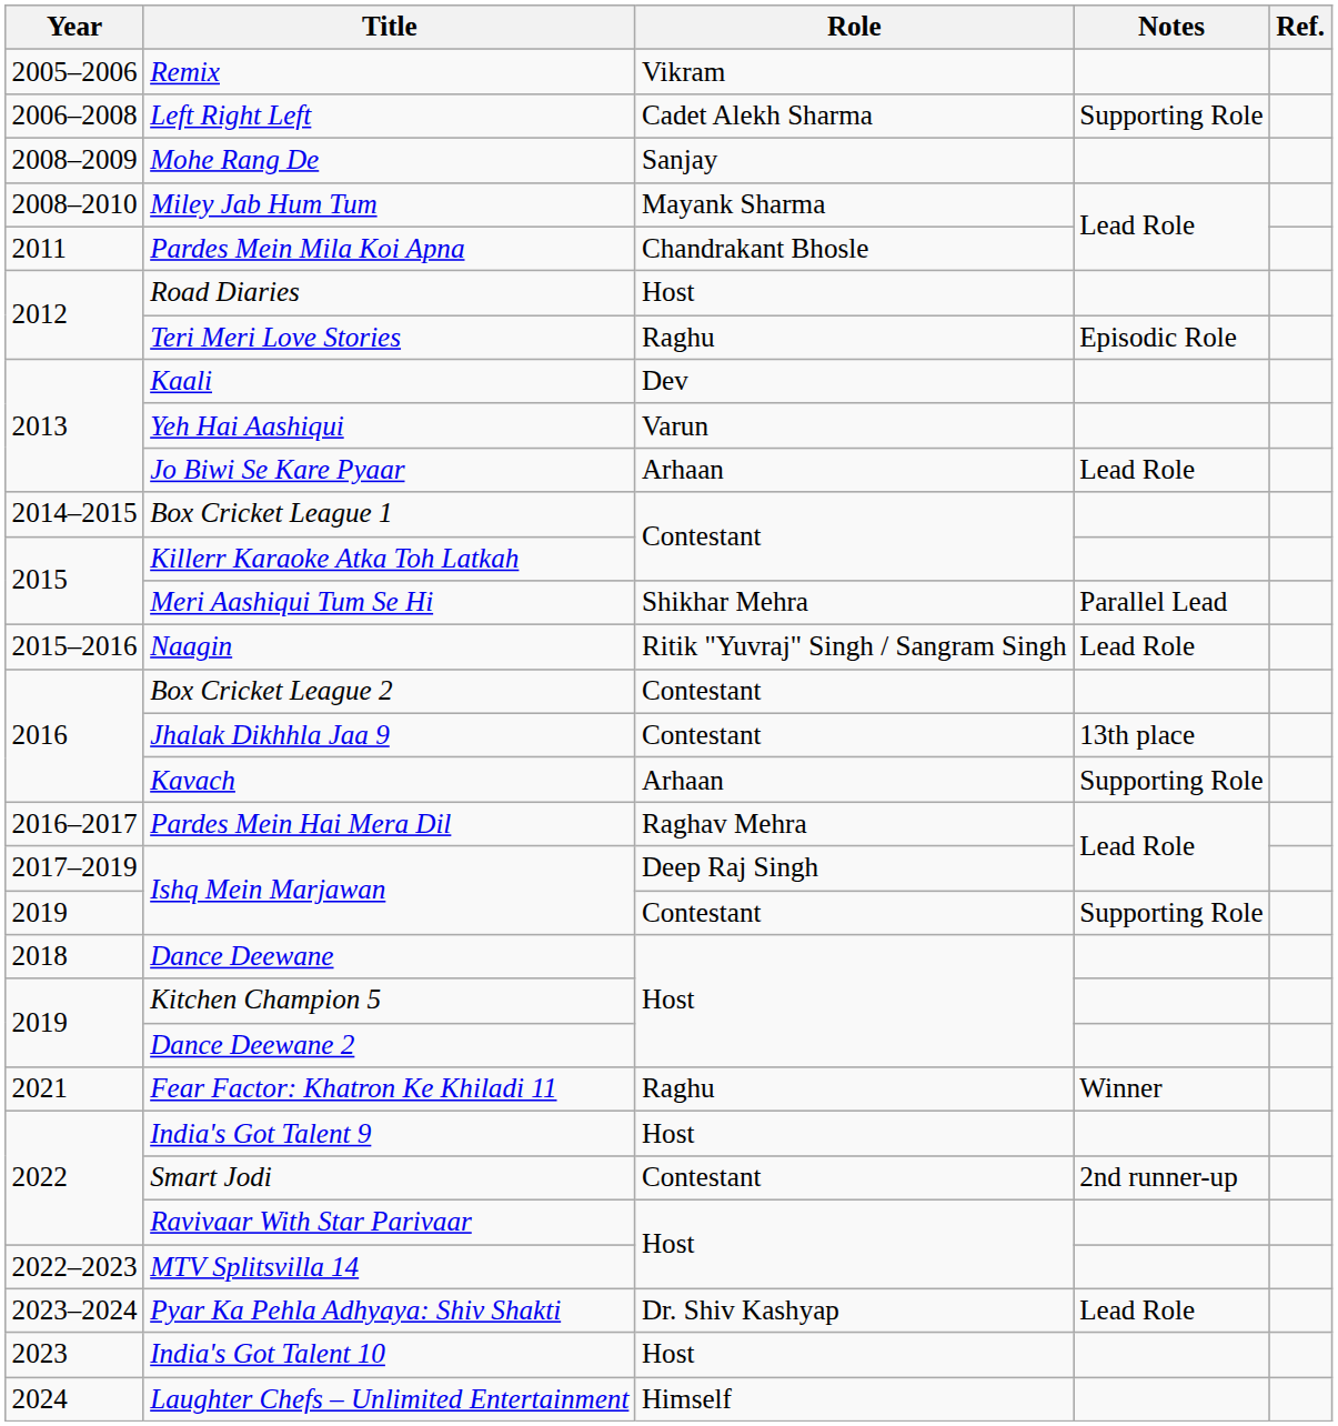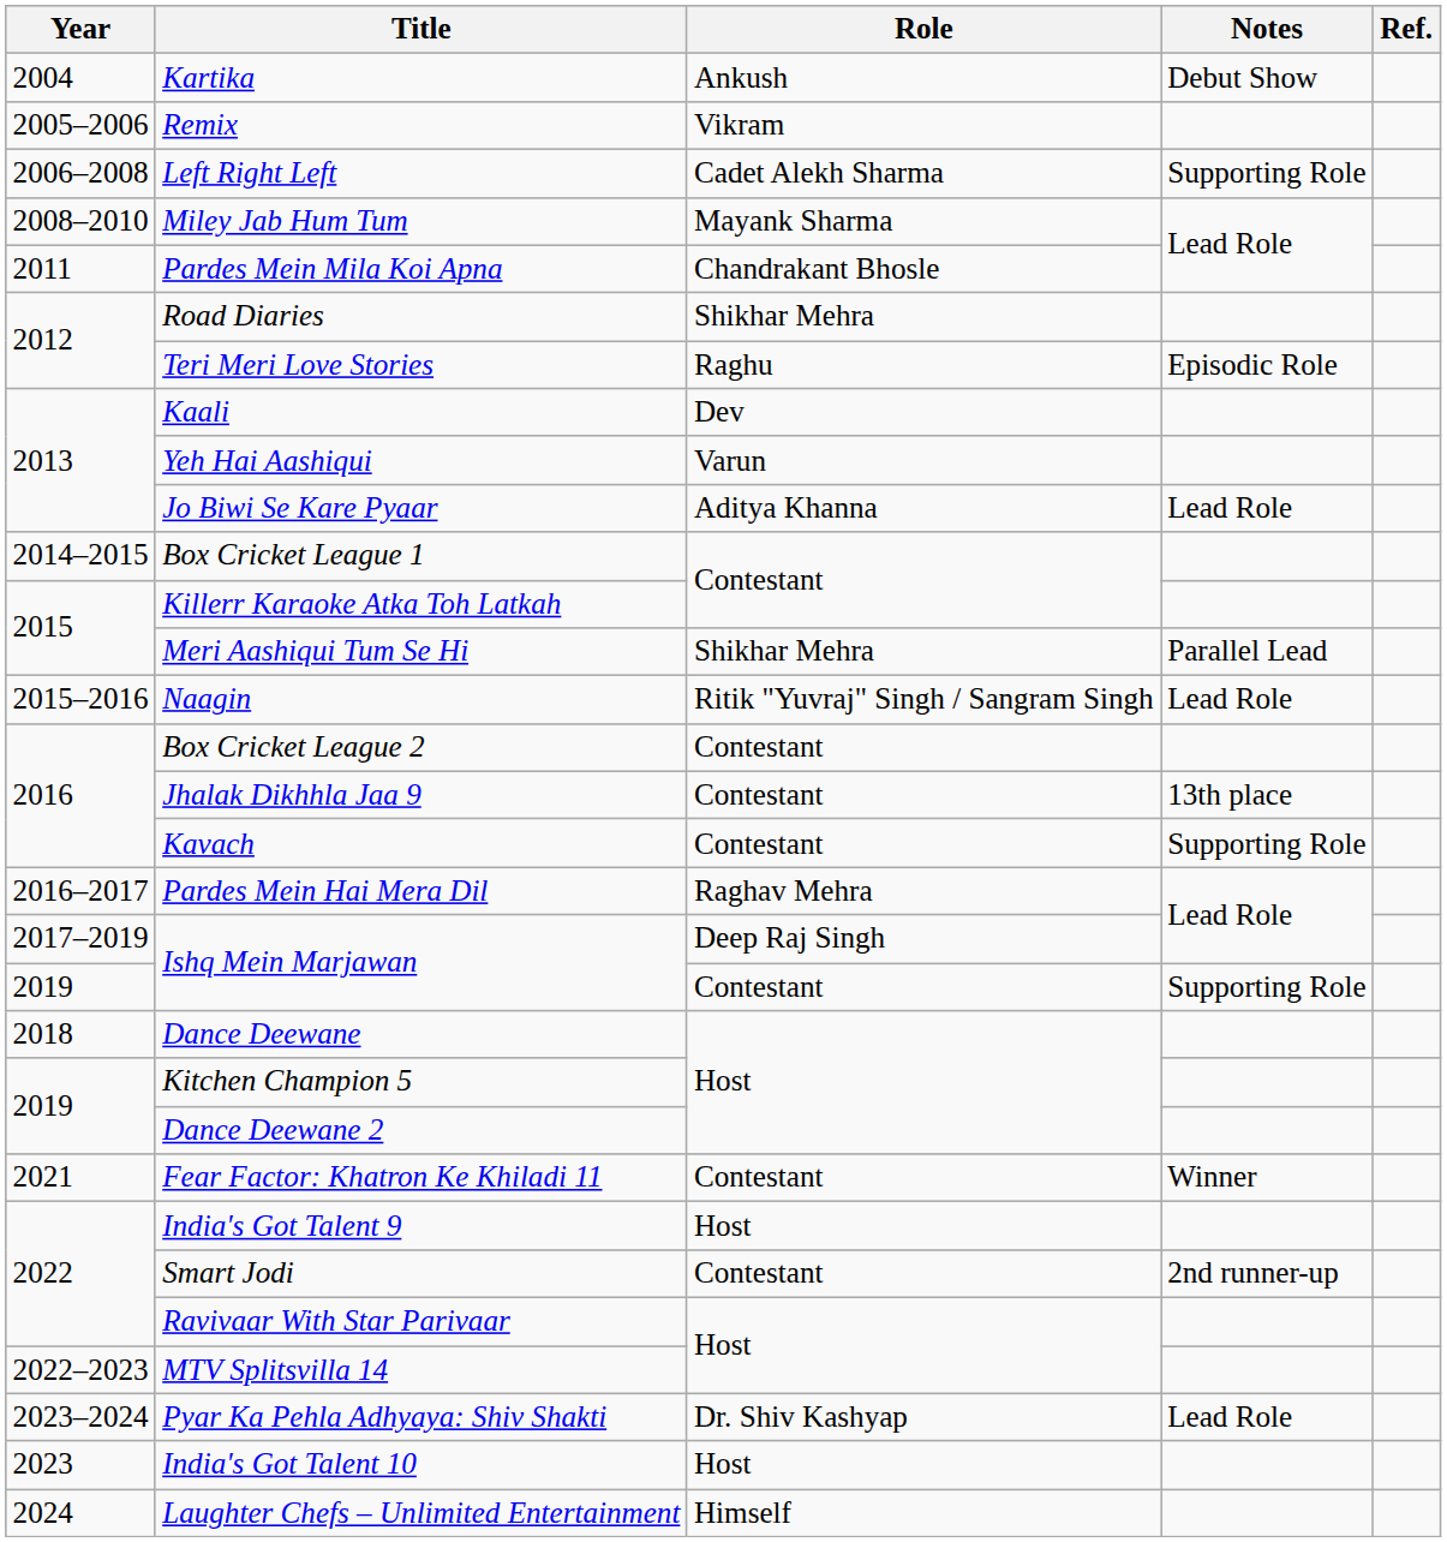 <table class="wikitable sortable">
 <tr>
 <th>Year</th>
 <th>Title</th>
 <th>Role</th>
 <th>Notes</th>
 <th>Ref.</th>
+</tr>
+<tr>
+<td>2004</td>
+<td><em><a href='#'>Kartika</a></em></td>
+<td>Ankush</td>
+<td>Debut Show</td>
+<td style="text-align:center;"></td>
 </tr>
 <tr>
 <td>2005–2006</td>
 <td><em><a href='#'>Remix</a></em></td>
 <td>Vikram</td>
 <td></td>
 <td style="text-align:center;"></td>
 </tr>
 <tr>
 <td>2006–2008</td>
 <td><em><a href='#'>Left Right Left</a></em></td>
 <td>Cadet Alekh Sharma</td>
 <td>Supporting Role</td>
-<td style="text-align:center;"></td>
-</tr>
-<tr>
-<td>2008–2009</td>
-<td><em><a href='#'>Mohe Rang De</a></em></td>
-<td>Sanjay</td>
-<td></td>
 <td style="text-align:center;"></td>
 </tr>
 <tr>
 <td>2008–2010</td>
 <td><em><a href='#'>Miley Jab Hum Tum</a></em></td>
 <td>Mayank Sharma</td>
 <td rowspan="2">Lead Role</td>
 <td style="text-align:center;"></td>
 </tr>
 <tr>
 <td>2011</td>
 <td><em><a href='#'>Pardes Mein Mila Koi Apna</a></em></td>
 <td>Chandrakant Bhosle</td>
 <td style="text-align:center;"></td>
 </tr>
 <tr>
 <td rowspan="2">2012</td>
 <td><em>Road Diaries</em></td>
-<td>Host</td>
+<td>Shikhar Mehra</td>
 <td></td>
 <td style="text-align:center;"></td>
 </tr>
 <tr>
 <td><em><a href='#'>Teri Meri Love Stories</a></em></td>
 <td>Raghu</td>
 <td>Episodic Role</td>
 <td style="text-align:center;"></td>
 </tr>
 <tr>
 <td rowspan="3">2013</td>
 <td><em><a href='#'>Kaali</a></em></td>
 <td>Dev</td>
 <td></td>
 <td style="text-align:center;"></td>
 </tr>
 <tr>
 <td><em><a href='#'>Yeh Hai Aashiqui</a></em></td>
 <td>Varun</td>
 <td></td>
 <td style="text-align:center;"></td>
 </tr>
 <tr>
 <td><em><a href='#'>Jo Biwi Se Kare Pyaar</a></em></td>
-<td>Arhaan</td>
+<td>Aditya Khanna</td>
 <td>Lead Role</td>
 <td style="text-align:center;"></td>
 </tr>
 <tr>
 <td>2014–2015</td>
 <td><em>Box Cricket League 1</em></td>
 <td rowspan=2>Contestant</td>
 <td></td>
 <td style="text-align:center;"></td>
 </tr>
 <tr>
 <td rowspan="2">2015</td>
 <td><em><a href='#'>Killerr Karaoke Atka Toh Latkah</a></em></td>
 <td></td>
 <td style="text-align:center;"></td>
 </tr>
 <tr>
 <td><em><a href='#'>Meri Aashiqui Tum Se Hi</a></em></td>
 <td>Shikhar Mehra</td>
 <td>Parallel Lead</td>
 <td style="text-align:center;"></td>
 </tr>
 <tr>
 <td>2015–2016</td>
 <td><em><a href='#'>Naagin</a></em></td>
 <td>Ritik "Yuvraj" Singh / Sangram Singh</td>
 <td>Lead Role</td>
 <td style="text-align:center;"></td>
 </tr>
 <tr>
 <td rowspan="3">2016</td>
 <td><em>Box Cricket League 2</em></td>
 <td>Contestant</td>
 <td></td>
 <td style="text-align:center;"></td>
 </tr>
 <tr>
 <td><em><a href='#'>Jhalak Dikhhla Jaa 9</a></em></td>
 <td>Contestant</td>
 <td>13th place</td>
 <td style="text-align:center;"></td>
 </tr>
 <tr>
 <td><em><a href='#'>Kavach</a></em></td>
-<td>Arhaan</td>
+<td>Contestant</td>
 <td>Supporting Role</td>
 <td style="text-align:center;"></td>
 </tr>
 <tr>
 <td>2016–2017</td>
 <td><em><a href='#'>Pardes Mein Hai Mera Dil</a></em></td>
 <td>Raghav Mehra</td>
 <td rowspan="2">Lead Role</td>
 <td style="text-align:center;"></td>
 </tr>
 <tr>
 <td>2017–2019</td>
 <td rowspan="2"><em><a href='#'>Ishq Mein Marjawan</a></em></td>
 <td>Deep Raj Singh</td>
 <td style="text-align:center;"></td>
 </tr>
 <tr>
 <td>2019</td>
 <td>Contestant</td>
 <td>Supporting Role</td>
 <td></td>
 </tr>
 <tr>
 <td>2018</td>
 <td><em><a href='#'>Dance Deewane</a></em></td>
 <td rowspan="3">Host</td>
 <td></td>
 <td style="text-align:center;"></td>
 </tr>
 <tr>
 <td rowspan="2">2019</td>
 <td><em>Kitchen Champion 5</em></td>
 <td></td>
 <td></td>
 </tr>
 <tr>
 <td><em><a href='#'>Dance Deewane 2</a></em></td>
 <td></td>
 <td style="text-align:center;"></td>
 </tr>
 <tr>
 <td>2021</td>
 <td><em><a href='#'>Fear Factor: Khatron Ke Khiladi 11</a></em></td>
-<td>Raghu</td>
+<td>Contestant</td>
 <td>Winner</td>
 <td></td>
 </tr>
 <tr>
 <td rowspan="3">2022</td>
 <td><em><a href='#'>India's Got Talent 9</a></em></td>
 <td>Host</td>
 <td></td>
 <td></td>
 </tr>
 <tr>
 <td><em>Smart Jodi</em></td>
 <td>Contestant</td>
 <td>2nd runner-up</td>
 <td></td>
 </tr>
 <tr>
 <td><em><a href='#'>Ravivaar With Star Parivaar</a></em></td>
 <td rowspan="2">Host</td>
 <td></td>
 <td></td>
 </tr>
 <tr>
 <td>2022–2023</td>
 <td><em><a href='#'>MTV Splitsvilla 14</a></em></td>
 <td></td>
 <td></td>
 </tr>
 <tr>
 <td>2023–2024</td>
 <td><em><a href='#'>Pyar Ka Pehla Adhyaya: Shiv Shakti</a></em></td>
 <td>Dr. Shiv Kashyap</td>
 <td>Lead Role</td>
 <td></td>
 </tr>
 <tr>
 <td>2023</td>
 <td><em><a href='#'>India's Got Talent 10</a></em></td>
 <td>Host</td>
 <td></td>
 <td></td>
 </tr>
 <tr>
 <td>2024</td>
 <td><em><a href='#'>Laughter Chefs – Unlimited Entertainment</a></em></td>
 <td>Himself</td>
 <td></td>
 <td></td>
 </tr>
 </table>
